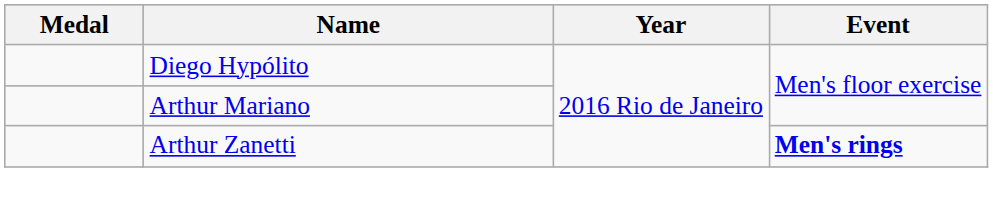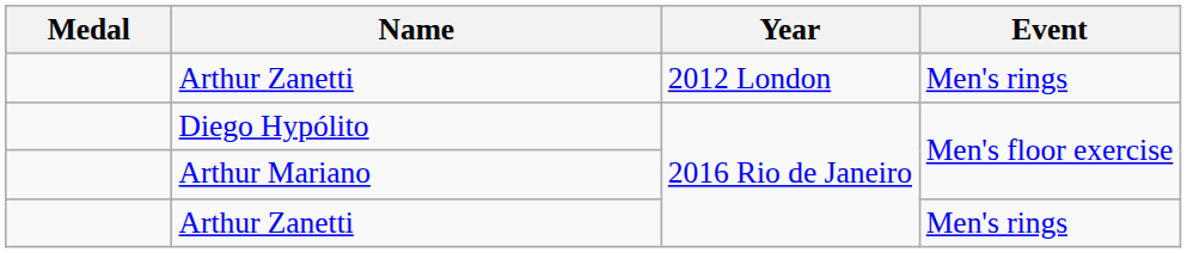 <table class="wikitable sortable">
 <tr>
 <th style="width:5em;">Medal</th>
 <th width=250>Name</th>
 <th>Year</th>
 <th>Event</th>
+</tr>
+<tr>
+<td></td>
+<td><a href='#'>Arthur Zanetti</a></td>
+<td> <a href='#'>2012 London</a></td>
+<td><a href='#'>Men's rings</a></td>
 </tr>
 <tr>
 <td></td>
 <td><a href='#'>Diego Hypólito</a></td>
 <td rowspan="3"> <a href='#'>2016 Rio de Janeiro</a></td>
 <td rowspan="2"><a href='#'>Men's floor exercise</a></td>
 </tr>
 <tr>
 <td></td>
 <td><a href='#'>Arthur Mariano</a></td>
 </tr>
 <tr>
 <td></td>
 <td><a href='#'>Arthur Zanetti</a></td>
-<td><strong><a href='#'>Men's rings</a></strong></td>
+<td><a href='#'>Men's rings</a></td>
 </tr>
 </table>
